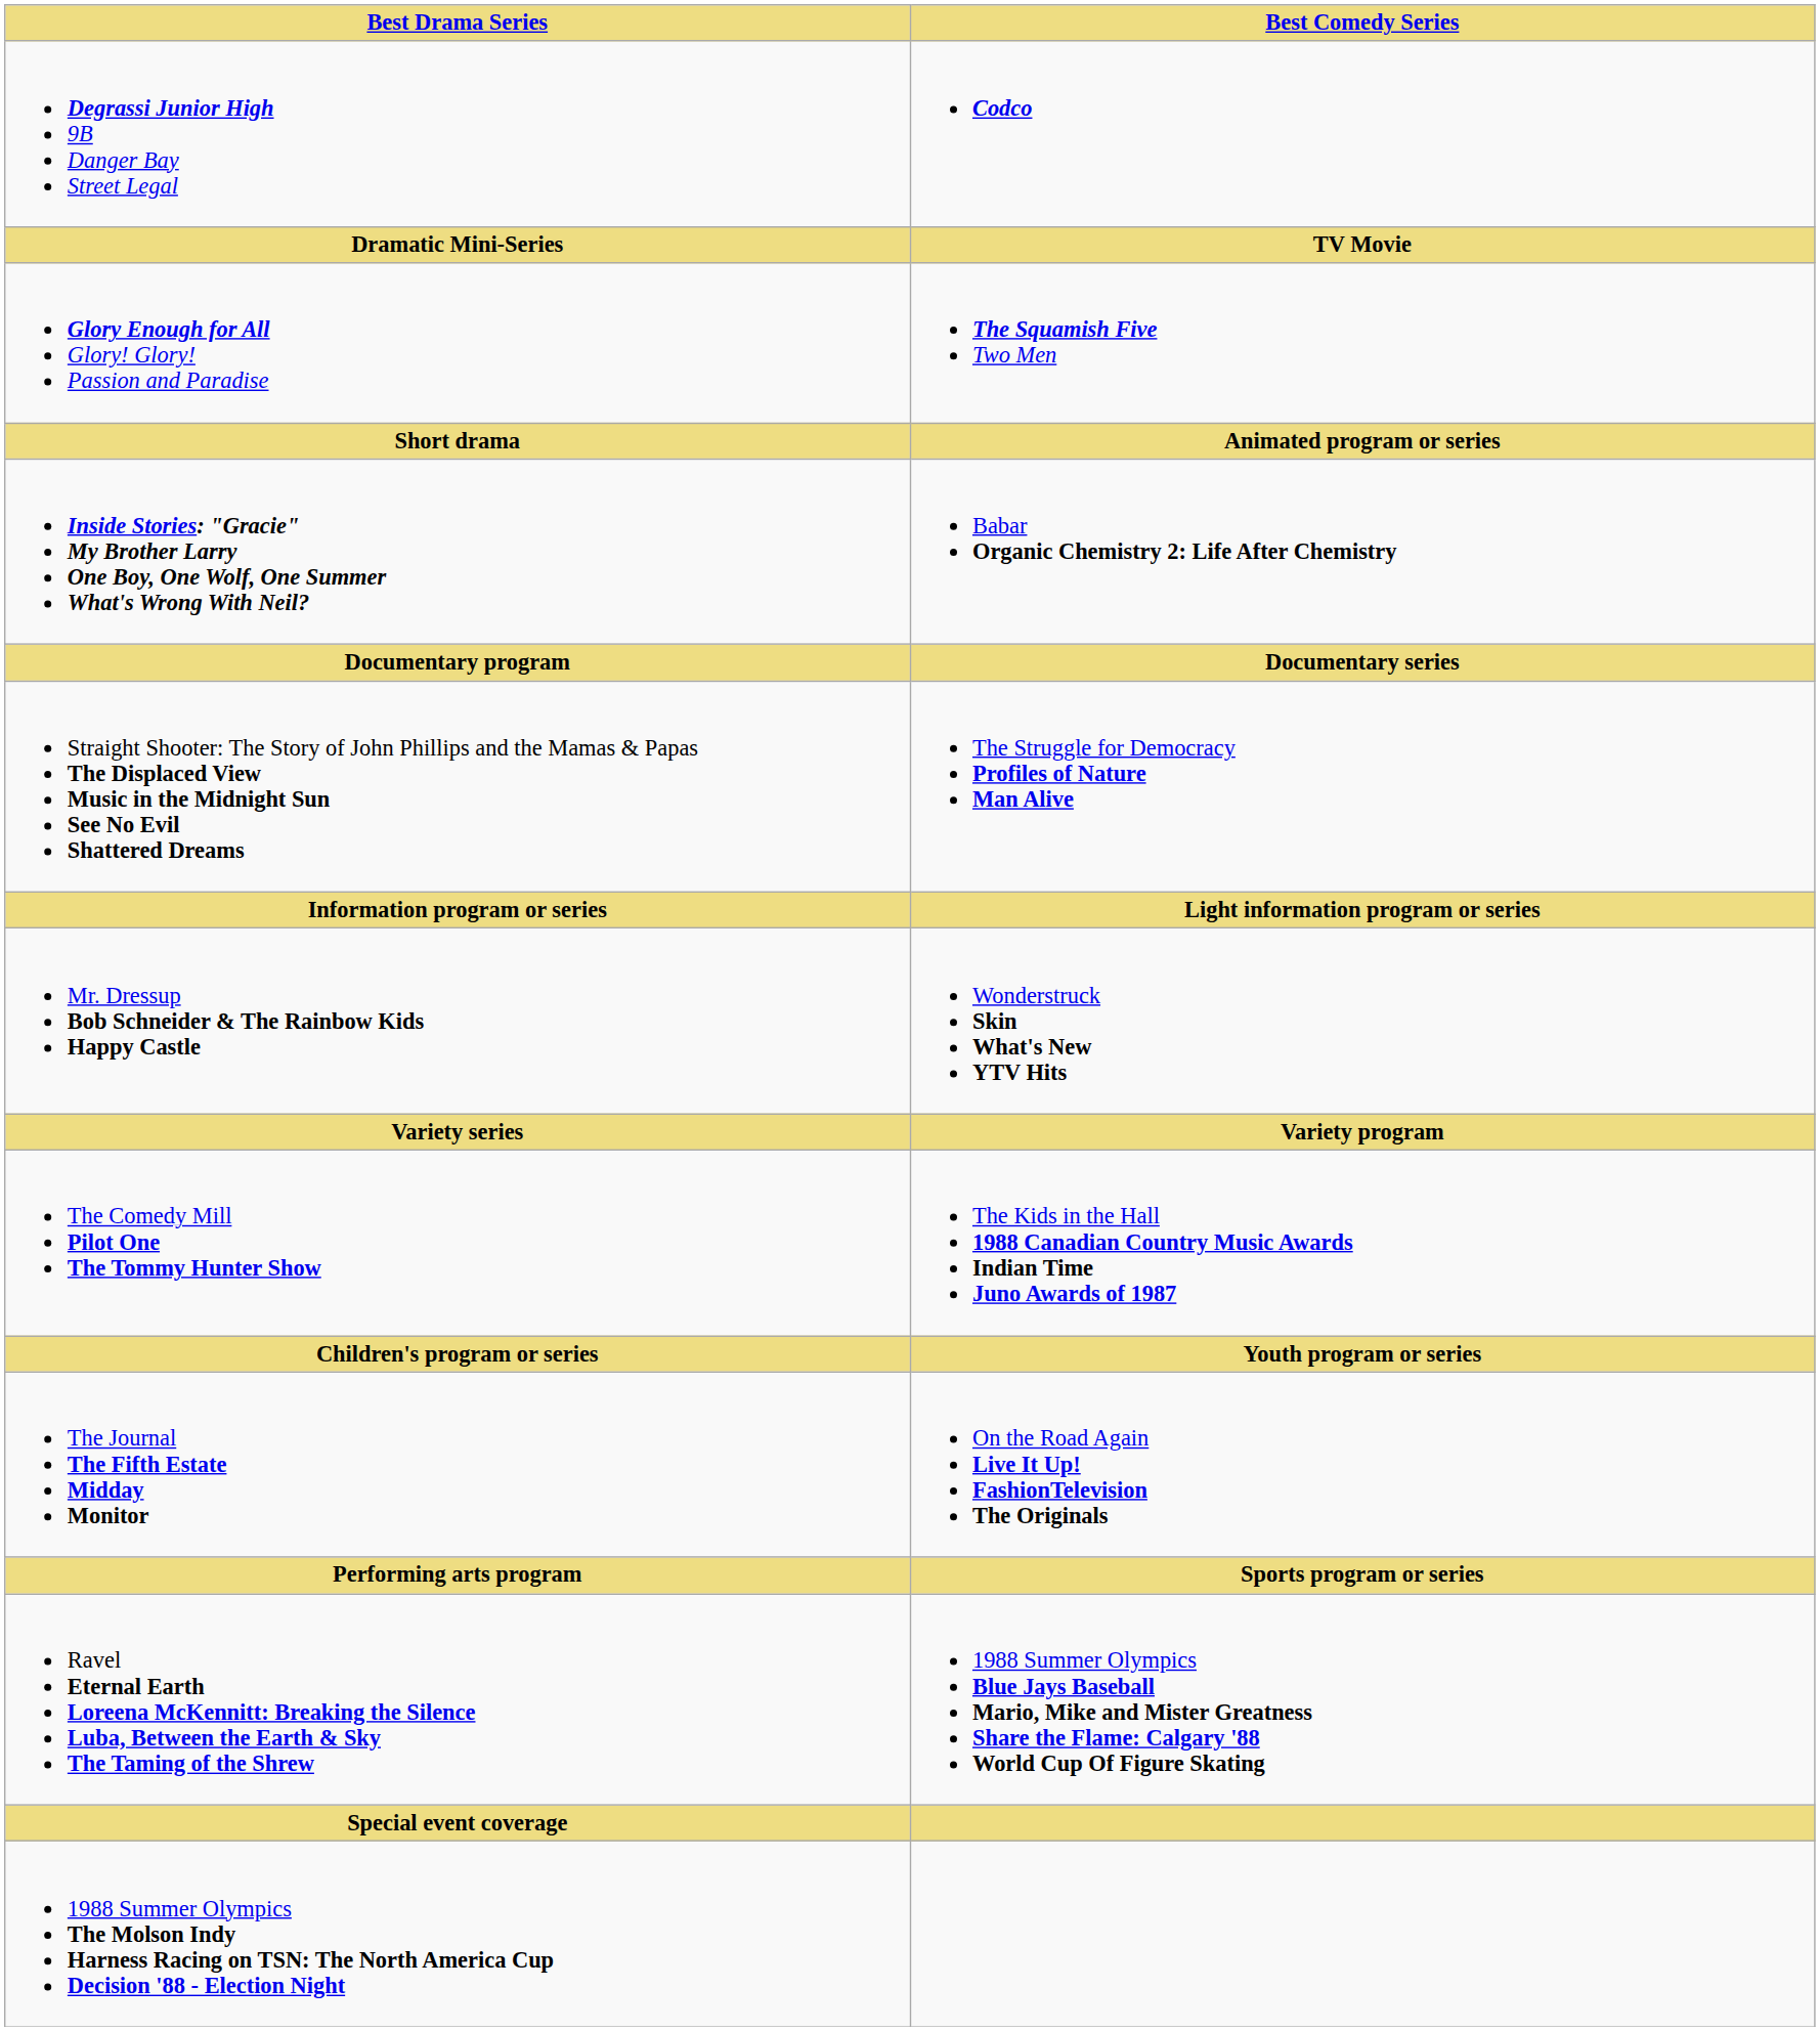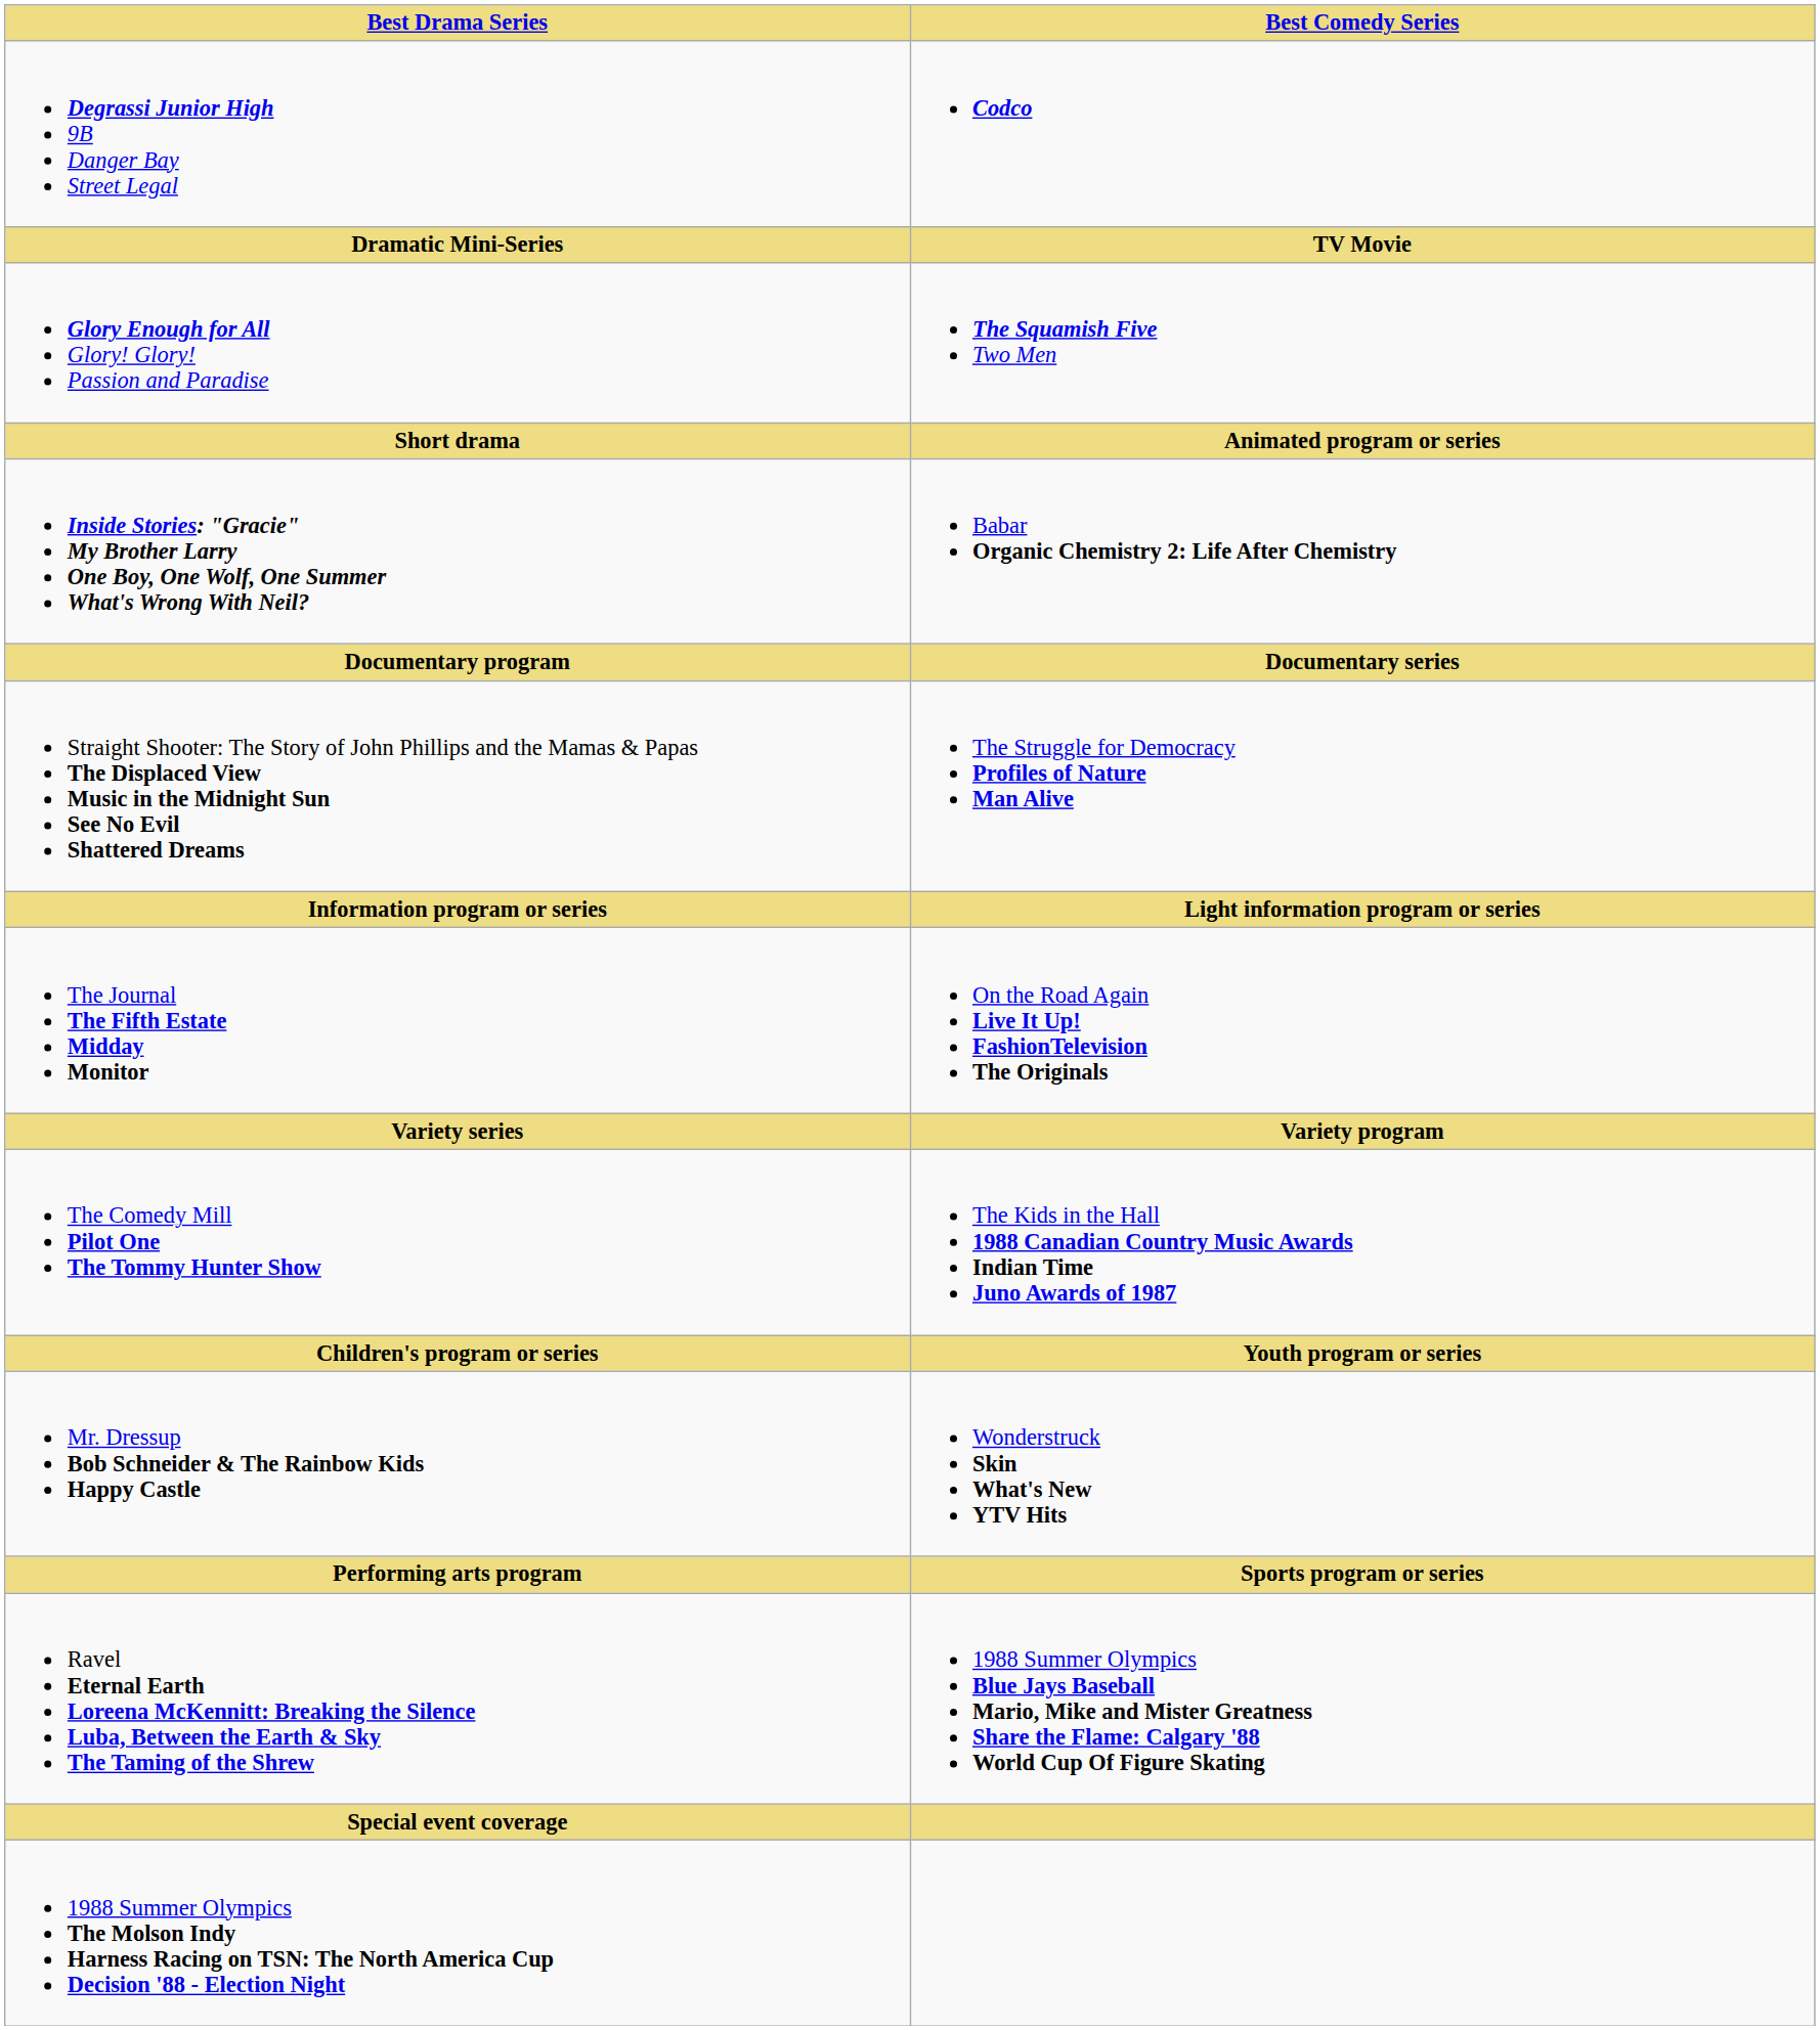 <table class=wikitable width="100%">
 <tr>
 <th style="background:#EEDD82; width:50%"><a href='#'>Best Drama Series</a></th>
 <th style="background:#EEDD82; width:50%"><a href='#'>Best Comedy Series</a></th>
 </tr>
 <tr>
 <td valign="top"><br><ul><li> <strong><em><a href='#'>Degrassi Junior High</a></em></strong></li><li><em><a href='#'>9B</a></em></li><li><em><a href='#'>Danger Bay</a></em></li><li><em><a href='#'>Street Legal</a></em></li></ul></td>
 <td valign="top"><br><ul><li> <strong><em><a href='#'>Codco</a></em></strong></li></ul></td>
 </tr>
 <tr>
 <th style="background:#EEDD82; width:50%">Dramatic Mini-Series</th>
 <th style="background:#EEDD82; width:50%">TV Movie</th>
 </tr>
 <tr>
 <td valign="top"><br><ul><li> <strong><em><a href='#'>Glory Enough for All</a></em></strong></li><li><em><a href='#'>Glory! Glory!</a></em></li><li><em><a href='#'>Passion and Paradise</a></em></li></ul></td>
 <td valign="top"><br><ul><li> <strong><em><a href='#'>The Squamish Five</a></em></strong></li><li><em><a href='#'>Two Men</a></em></li></ul></td>
 </tr>
 <tr>
 <th style="background:#EEDD82; width:50%">Short drama</th>
 <th style="background:#EEDD82; width:50%">Animated program or series</th>
 </tr>
 <tr>
 <td valign="top"><br><ul><li> <strong><em><a href='#'>Inside Stories</a><em>: "Gracie"<strong></li><li></em>My Brother Larry<em></li><li></em>One Boy, One Wolf, One Summer<em></li><li></em>What's Wrong With Neil?<em></li></ul></td>
 <td valign="top"><br><ul><li> </em></strong><a href='#'>Babar</a><strong><em></li><li></em>Organic Chemistry 2: Life After Chemistry<em></li></ul></td>
 </tr>
 <tr>
 <th style="background:#EEDD82; width:50%">Documentary program</th>
 <th style="background:#EEDD82; width:50%">Documentary series</th>
 </tr>
 <tr>
 <td valign="top"><br><ul><li> </em></strong>Straight Shooter: The Story of John Phillips and the Mamas & Papas<strong><em></li><li></em>The Displaced View<em></li><li></em>Music in the Midnight Sun<em></li><li></em>See No Evil<em></li><li></em>Shattered Dreams<em></li></ul></td>
 <td valign="top"><br><ul><li> </em></strong><a href='#'>The Struggle for Democracy</a><strong><em></li><li></em><a href='#'>Profiles of Nature</a><em></li><li></em><a href='#'>Man Alive</a><em></li></ul></td>
 </tr>
 <tr>
 <th style="background:#EEDD82; width:50%">Information program or series</th>
 <th style="background:#EEDD82; width:50%">Light information program or series</th>
 </tr>
 <tr>
-<td valign="top"><br><ul><li> </em></strong><a href='#'>Mr. Dressup</a><strong><em></li><li></em>Bob Schneider & The Rainbow Kids<em></li><li></em>Happy Castle<em></li></ul></td>
-<td valign="top"><br><ul><li> </em></strong><a href='#'>Wonderstruck</a><strong><em></li><li></em>Skin<em></li><li></em>What's New<em></li><li></em>YTV Hits<em></li></ul></td>
+<td valign="top"><br><ul><li> </em></strong><a href='#'>The Journal</a><strong><em></li><li></em><a href='#'>The Fifth Estate</a><em></li><li></em><a href='#'>Midday</a><em></li><li></em>Monitor<em></li></ul></td>
+<td valign="top"><br><ul><li> </em></strong><a href='#'>On the Road Again</a><strong><em></li><li></em><a href='#'>Live It Up!</a><em></li><li></em><a href='#'>FashionTelevision</a><em></li><li></em>The Originals<em></li></ul></td>
 </tr>
 <tr>
 <th style="background:#EEDD82; width:50%">Variety series</th>
 <th style="background:#EEDD82; width:50%">Variety program</th>
 </tr>
 <tr>
 <td valign="top"><br><ul><li> </em></strong><a href='#'>The Comedy Mill</a><strong><em></li><li></em><a href='#'>Pilot One</a><em></li><li></em><a href='#'>The Tommy Hunter Show</a><em></li></ul></td>
 <td valign="top"><br><ul><li> </em></strong><a href='#'>The Kids in the Hall</a><strong><em></li><li></em><a href='#'>1988 Canadian Country Music Awards</a><em></li><li></em>Indian Time<em></li><li></em><a href='#'>Juno Awards of 1987</a><em></li></ul></td>
 </tr>
 <tr>
 <th style="background:#EEDD82; width:50%">Children's program or series</th>
 <th style="background:#EEDD82; width:50%">Youth program or series</th>
 </tr>
 <tr>
-<td valign="top"><br><ul><li> </em></strong><a href='#'>The Journal</a><strong><em></li><li></em><a href='#'>The Fifth Estate</a><em></li><li></em><a href='#'>Midday</a><em></li><li></em>Monitor<em></li></ul></td>
-<td valign="top"><br><ul><li> </em></strong><a href='#'>On the Road Again</a><strong><em></li><li></em><a href='#'>Live It Up!</a><em></li><li></em><a href='#'>FashionTelevision</a><em></li><li></em>The Originals<em></li></ul></td>
+<td valign="top"><br><ul><li> </em></strong><a href='#'>Mr. Dressup</a><strong><em></li><li></em>Bob Schneider & The Rainbow Kids<em></li><li></em>Happy Castle<em></li></ul></td>
+<td valign="top"><br><ul><li> </em></strong><a href='#'>Wonderstruck</a><strong><em></li><li></em>Skin<em></li><li></em>What's New<em></li><li></em>YTV Hits<em></li></ul></td>
 </tr>
 <tr>
 <th style="background:#EEDD82; width:50%">Performing arts program</th>
 <th style="background:#EEDD82; width:50%">Sports program or series</th>
 </tr>
 <tr>
 <td valign="top"><br><ul><li> </em></strong>Ravel<strong><em></li><li></em>Eternal Earth<em></li><li></em><a href='#'>Loreena McKennitt: Breaking the Silence</a><em></li><li></em><a href='#'>Luba, Between the Earth & Sky</a><em></li><li></em><a href='#'>The Taming of the Shrew</a><em></li></ul></td>
 <td valign="top"><br><ul><li> </em></strong><a href='#'>1988 Summer Olympics</a><strong><em></li><li></em><a href='#'>Blue Jays Baseball</a><em></li><li></em>Mario, Mike and Mister Greatness<em></li><li></em><a href='#'>Share the Flame: Calgary '88</a><em></li><li></em>World Cup Of Figure Skating<em></li></ul></td>
 </tr>
 <tr>
 <th style="background:#EEDD82; width:50%">Special event coverage</th>
 <th style="background:#EEDD82; width:50%"></th>
 </tr>
 <tr>
 <td valign="top"><br><ul><li> </em></strong><a href='#'>1988 Summer Olympics</a><strong><em></li><li></em>The Molson Indy<em></li><li></em>Harness Racing on TSN: The North America Cup<em></li><li></em><a href='#'>Decision '88 - Election Night</a><em></li></ul></td>
 </tr>
 </table>
